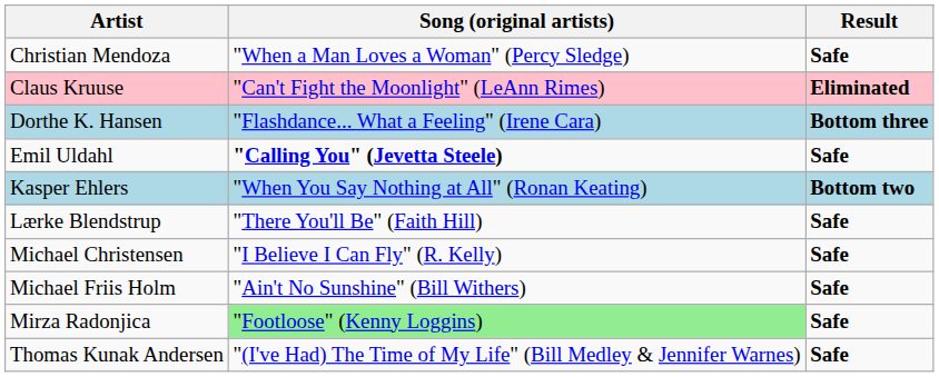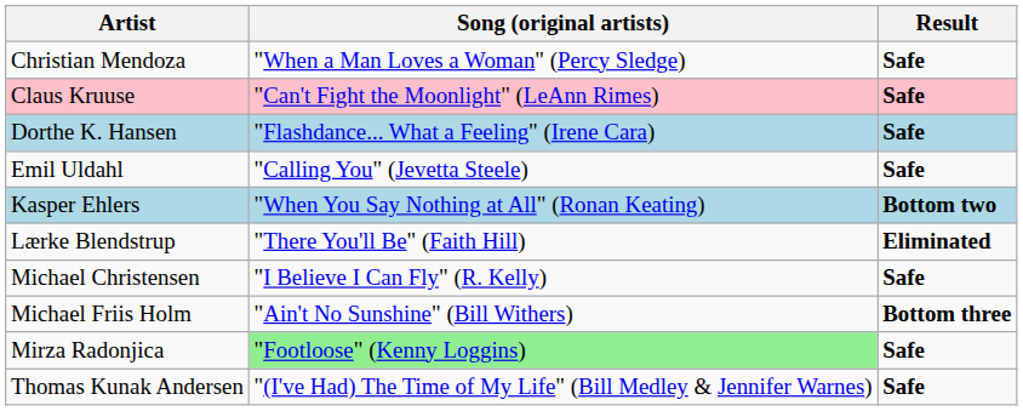 <table class=wikitable>
 <tr>
 <th>Artist</th>
 <th>Song (original artists)</th>
 <th>Result</th>
 </tr>
 <tr>
 <td>Christian Mendoza</td>
 <td>"<a href='#'>When a Man Loves a Woman</a>" (<a href='#'>Percy Sledge</a>)</td>
 <td><strong>Safe</strong></td>
 </tr>
 <tr style="background:pink;">
 <td>Claus Kruuse</td>
 <td>"<a href='#'>Can't Fight the Moonlight</a>" (<a href='#'>LeAnn Rimes</a>)</td>
-<td><strong>Eliminated</strong></td>
+<td><strong>Safe</strong></td>
 </tr>
 <tr style="background:lightblue;">
 <td>Dorthe K. Hansen</td>
 <td>"<a href='#'>Flashdance... What a Feeling</a>" (<a href='#'>Irene Cara</a>)</td>
-<td><strong>Bottom three</strong></td>
+<td><strong>Safe</strong></td>
 </tr>
 <tr>
 <td>Emil Uldahl</td>
-<td><strong>"<a href='#'>Calling You</a>" (<a href='#'>Jevetta Steele</a>)</strong></td>
+<td>"<a href='#'>Calling You</a>" (<a href='#'>Jevetta Steele</a>)</td>
 <td><strong>Safe</strong></td>
 </tr>
 <tr style="background:lightblue;">
 <td>Kasper Ehlers</td>
 <td>"<a href='#'>When You Say Nothing at All</a>" (<a href='#'>Ronan Keating</a>)</td>
 <td><strong>Bottom two</strong></td>
 </tr>
 <tr>
 <td>Lærke Blendstrup</td>
 <td>"<a href='#'>There You'll Be</a>" (<a href='#'>Faith Hill</a>)</td>
-<td><strong>Safe</strong></td>
+<td><strong>Eliminated</strong></td>
 </tr>
 <tr>
 <td>Michael Christensen</td>
 <td>"<a href='#'>I Believe I Can Fly</a>" (<a href='#'>R. Kelly</a>)</td>
 <td><strong>Safe</strong></td>
 </tr>
 <tr>
 <td>Michael Friis Holm</td>
 <td>"<a href='#'>Ain't No Sunshine</a>" (<a href='#'>Bill Withers</a>)</td>
-<td><strong>Safe</strong></td>
+<td><strong>Bottom three</strong></td>
 </tr>
 <tr>
 <td>Mirza Radonjica</td>
 <td style="background: lightgreen;">"<a href='#'>Footloose</a>" (<a href='#'>Kenny Loggins</a>)</td>
 <td><strong>Safe</strong></td>
 </tr>
 <tr>
 <td>Thomas Kunak Andersen</td>
 <td>"<a href='#'>(I've Had) The Time of My Life</a>" (<a href='#'>Bill Medley</a> & <a href='#'>Jennifer Warnes</a>)</td>
 <td><strong>Safe</strong></td>
 </tr>
 </table>
